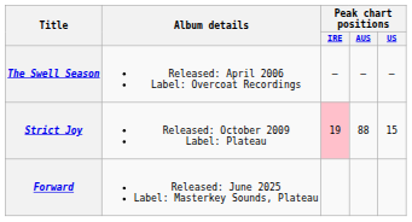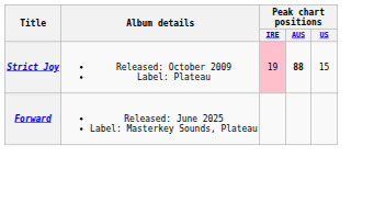 <table class="wikitable sortable mw-collapsible plainrowheaders" style="text-align:center">
 <tr>
 <th scope="col" rowspan="2">Title</th>
 <th scope="col" rowspan="2">Album details</th>
 <th scope="col" colspan="3">Peak chart<br>positions</th>
 </tr>
 <tr>
 <th scope="col" style="width:3em; font-size:85%"><a href='#'>IRE</a><br></th>
 <th scope="col" style="width:3em; font-size:85%"><a href='#'>AUS</a><br></th>
 <th scope="col" style="width:3em; font-size:85%"><a href='#'>US</a><br></th>
 </tr>
 <tr>
-<th scope="row"><em><a href='#'>The Swell Season</a></em></th>
-<td><br><ul><li>Released: April 2006</li><li>Label: Overcoat Recordings</li></ul></td>
-<td>—</td>
-<td>—</td>
-<td>—</td>
-</tr>
-<tr>
 <th scope="row"><em><a href='#'>Strict Joy</a></em></th>
 <td><br><ul><li>Released: October 2009</li><li>Label: Plateau</li></ul></td>
 <td style="background: pink;">19</td>
-<td>88</td>
+<td><strong>88</strong></td>
 <td>15</td>
 </tr>
 <tr>
 <th scope="row"><em><a href='#'>Forward</a></em></th>
 <td><br><ul><li>Released: June 2025</li><li>Label: Masterkey Sounds, Plateau</li></ul></td>
 <td></td>
 <td></td>
 <td></td>
 </tr>
 </table>
